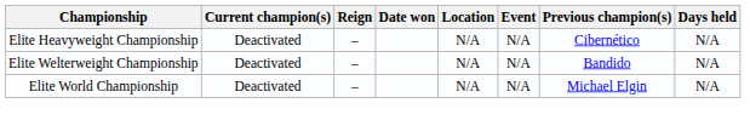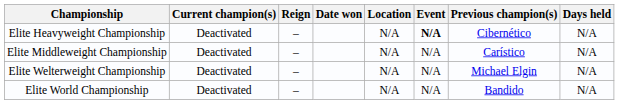 <table class="wikitable" style="background:#fcfdff; font-size:95%; text-align: center;">
 <tr>
 <th>Championship</th>
 <th>Current champion(s)</th>
 <th>Reign</th>
 <th>Date won</th>
 <th>Location</th>
 <th>Event</th>
 <th>Previous champion(s)</th>
 <th>Days held</th>
 </tr>
 <tr>
 <td>Elite Heavyweight Championship</td>
 <td align=center>Deactivated</td>
 <td align=center>–</td>
 <td align=center></td>
 <td align=center>N/A</td>
+<td align=center><strong>N/A</strong></td>
+<td align=center><a href='#'>Cibernético</a></td>
 <td align=center>N/A</td>
-<td align=center><a href='#'>Cibernético</a></td>
+</tr>
+<tr>
+<td>Elite Middleweight Championship</td>
+<td align=center>Deactivated</td>
+<td align=center>–</td>
+<td align=center></td>
+<td align=center>N/A</td>
+<td align=center>N/A</td>
+<td align=center><a href='#'>Carístico</a></td>
 <td align=center>N/A</td>
 </tr>
 <tr>
 <td>Elite Welterweight Championship</td>
 <td align=center>Deactivated</td>
 <td align=center>–</td>
 <td align=center></td>
 <td align=center>N/A</td>
 <td align=center>N/A</td>
-<td align=center><a href='#'>Bandido</a></td>
+<td align=center><a href='#'>Michael Elgin</a></td>
 <td align=center>N/A</td>
 </tr>
 <tr>
 <td>Elite World Championship</td>
 <td align=center>Deactivated</td>
 <td align=center>–</td>
 <td align=center></td>
 <td align=center>N/A</td>
 <td align=center>N/A</td>
-<td align=center><a href='#'>Michael Elgin</a></td>
+<td align=center><a href='#'>Bandido</a></td>
 <td align=center>N/A</td>
 </tr>
 </table>
